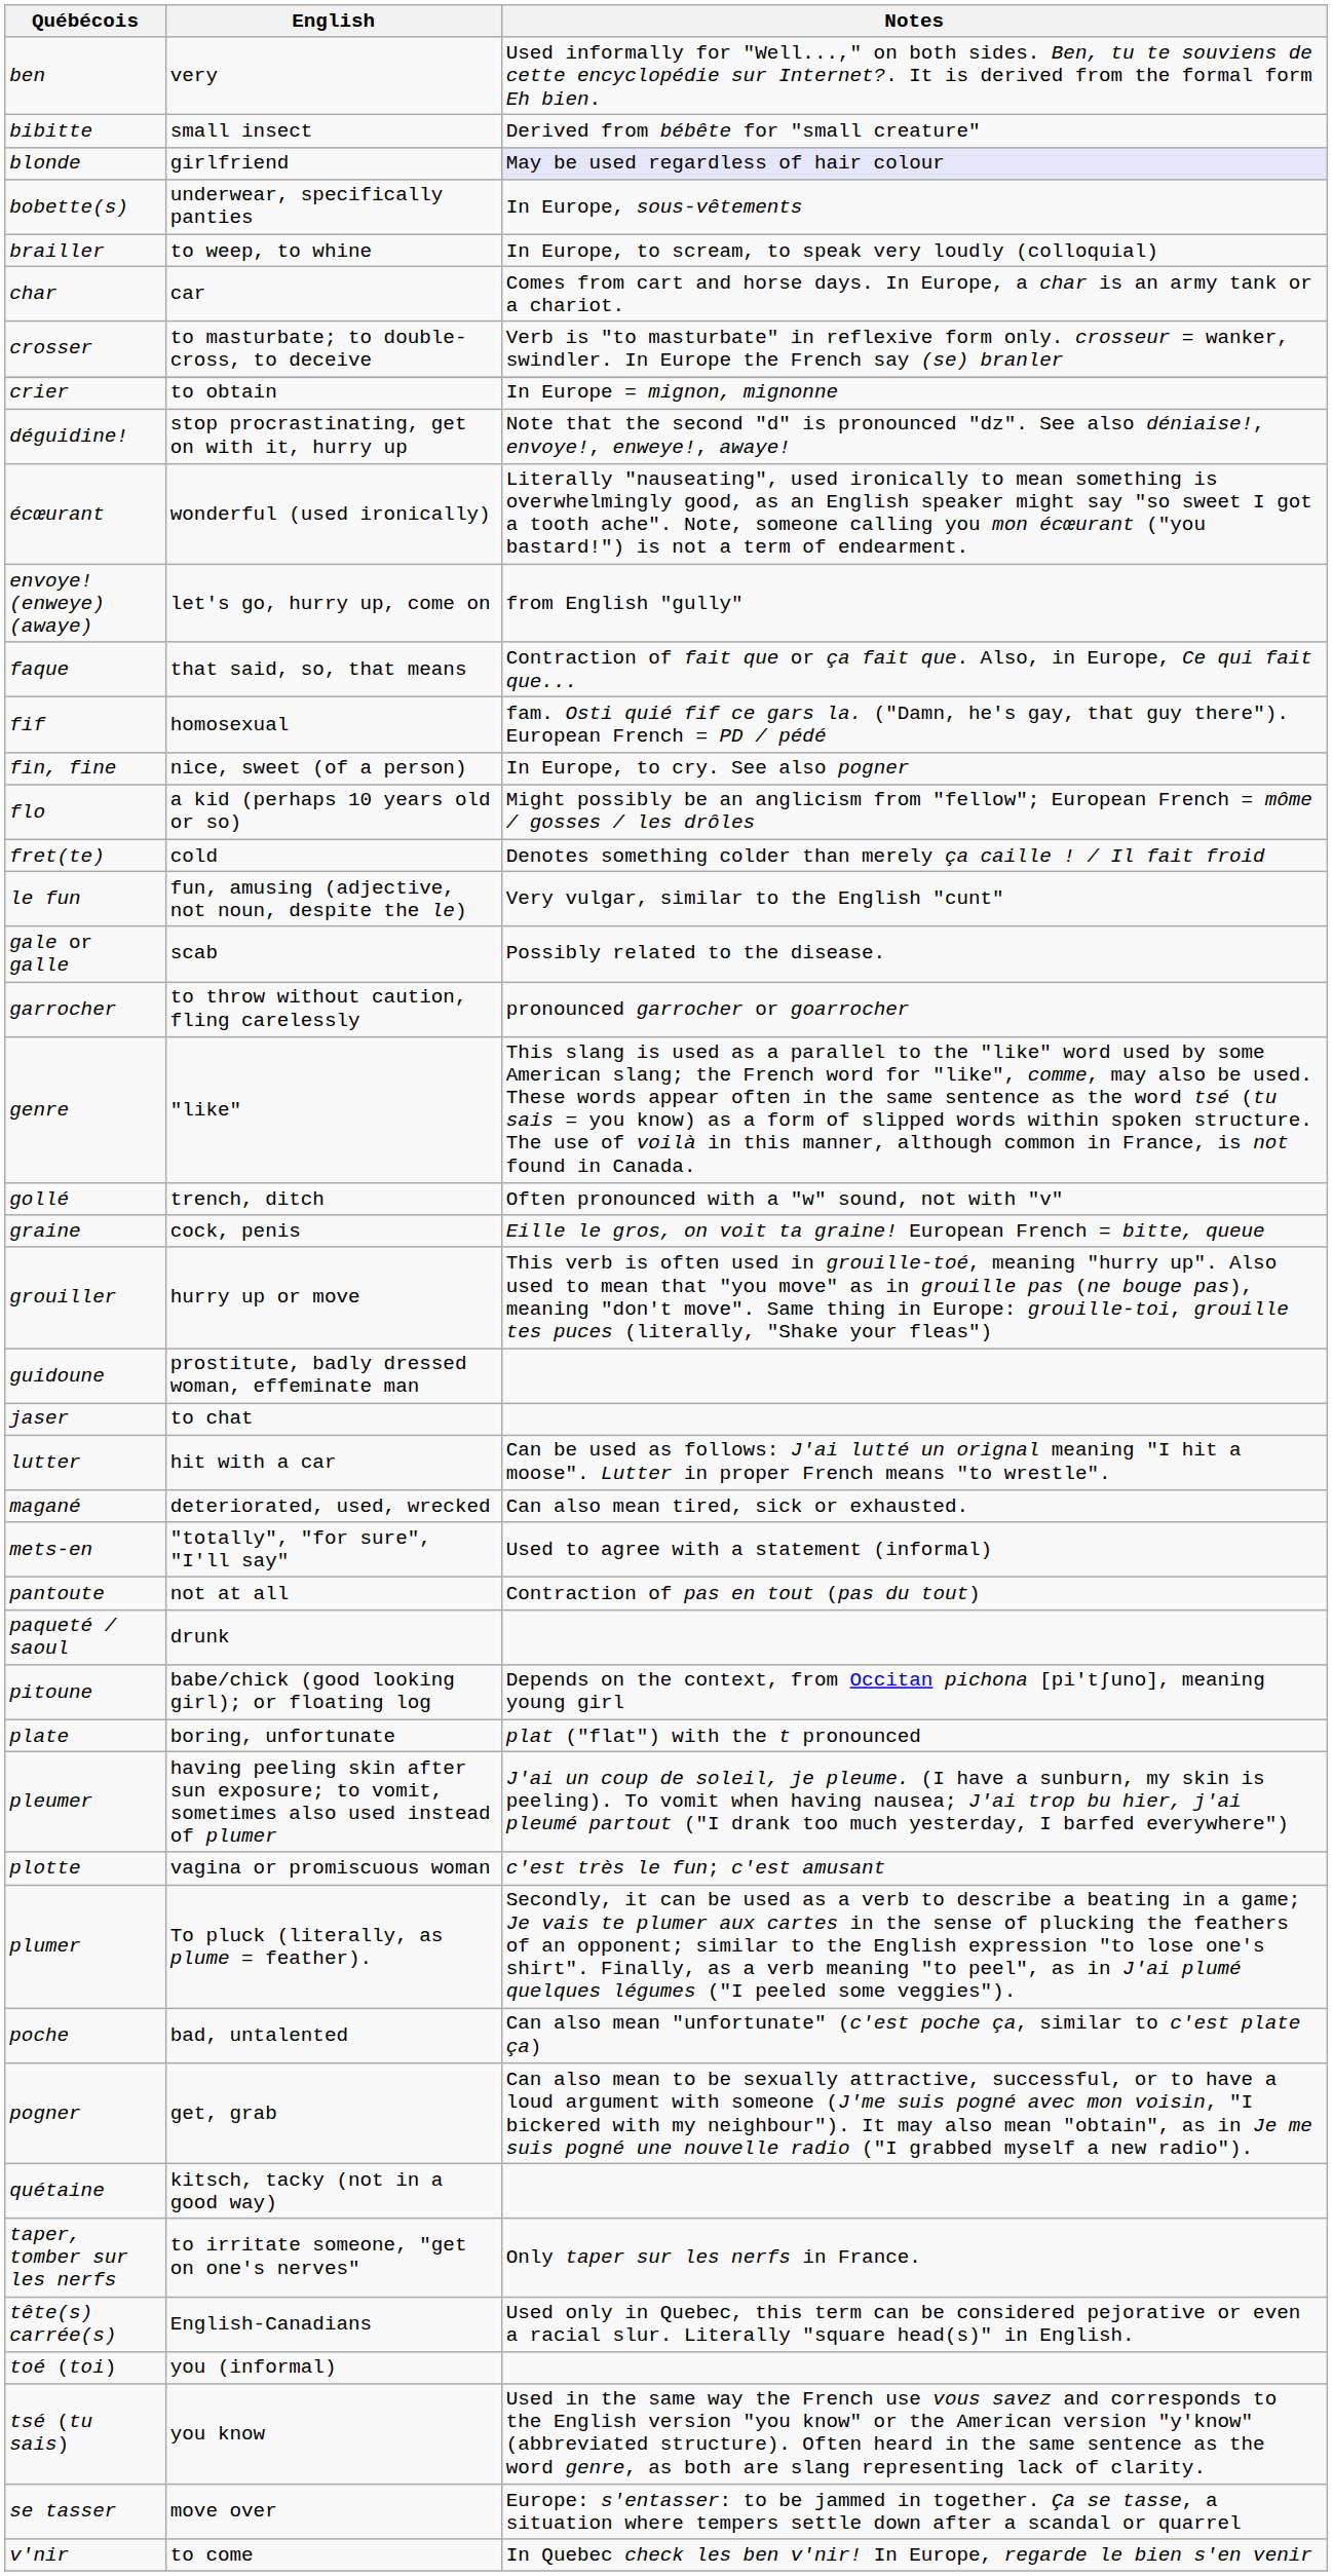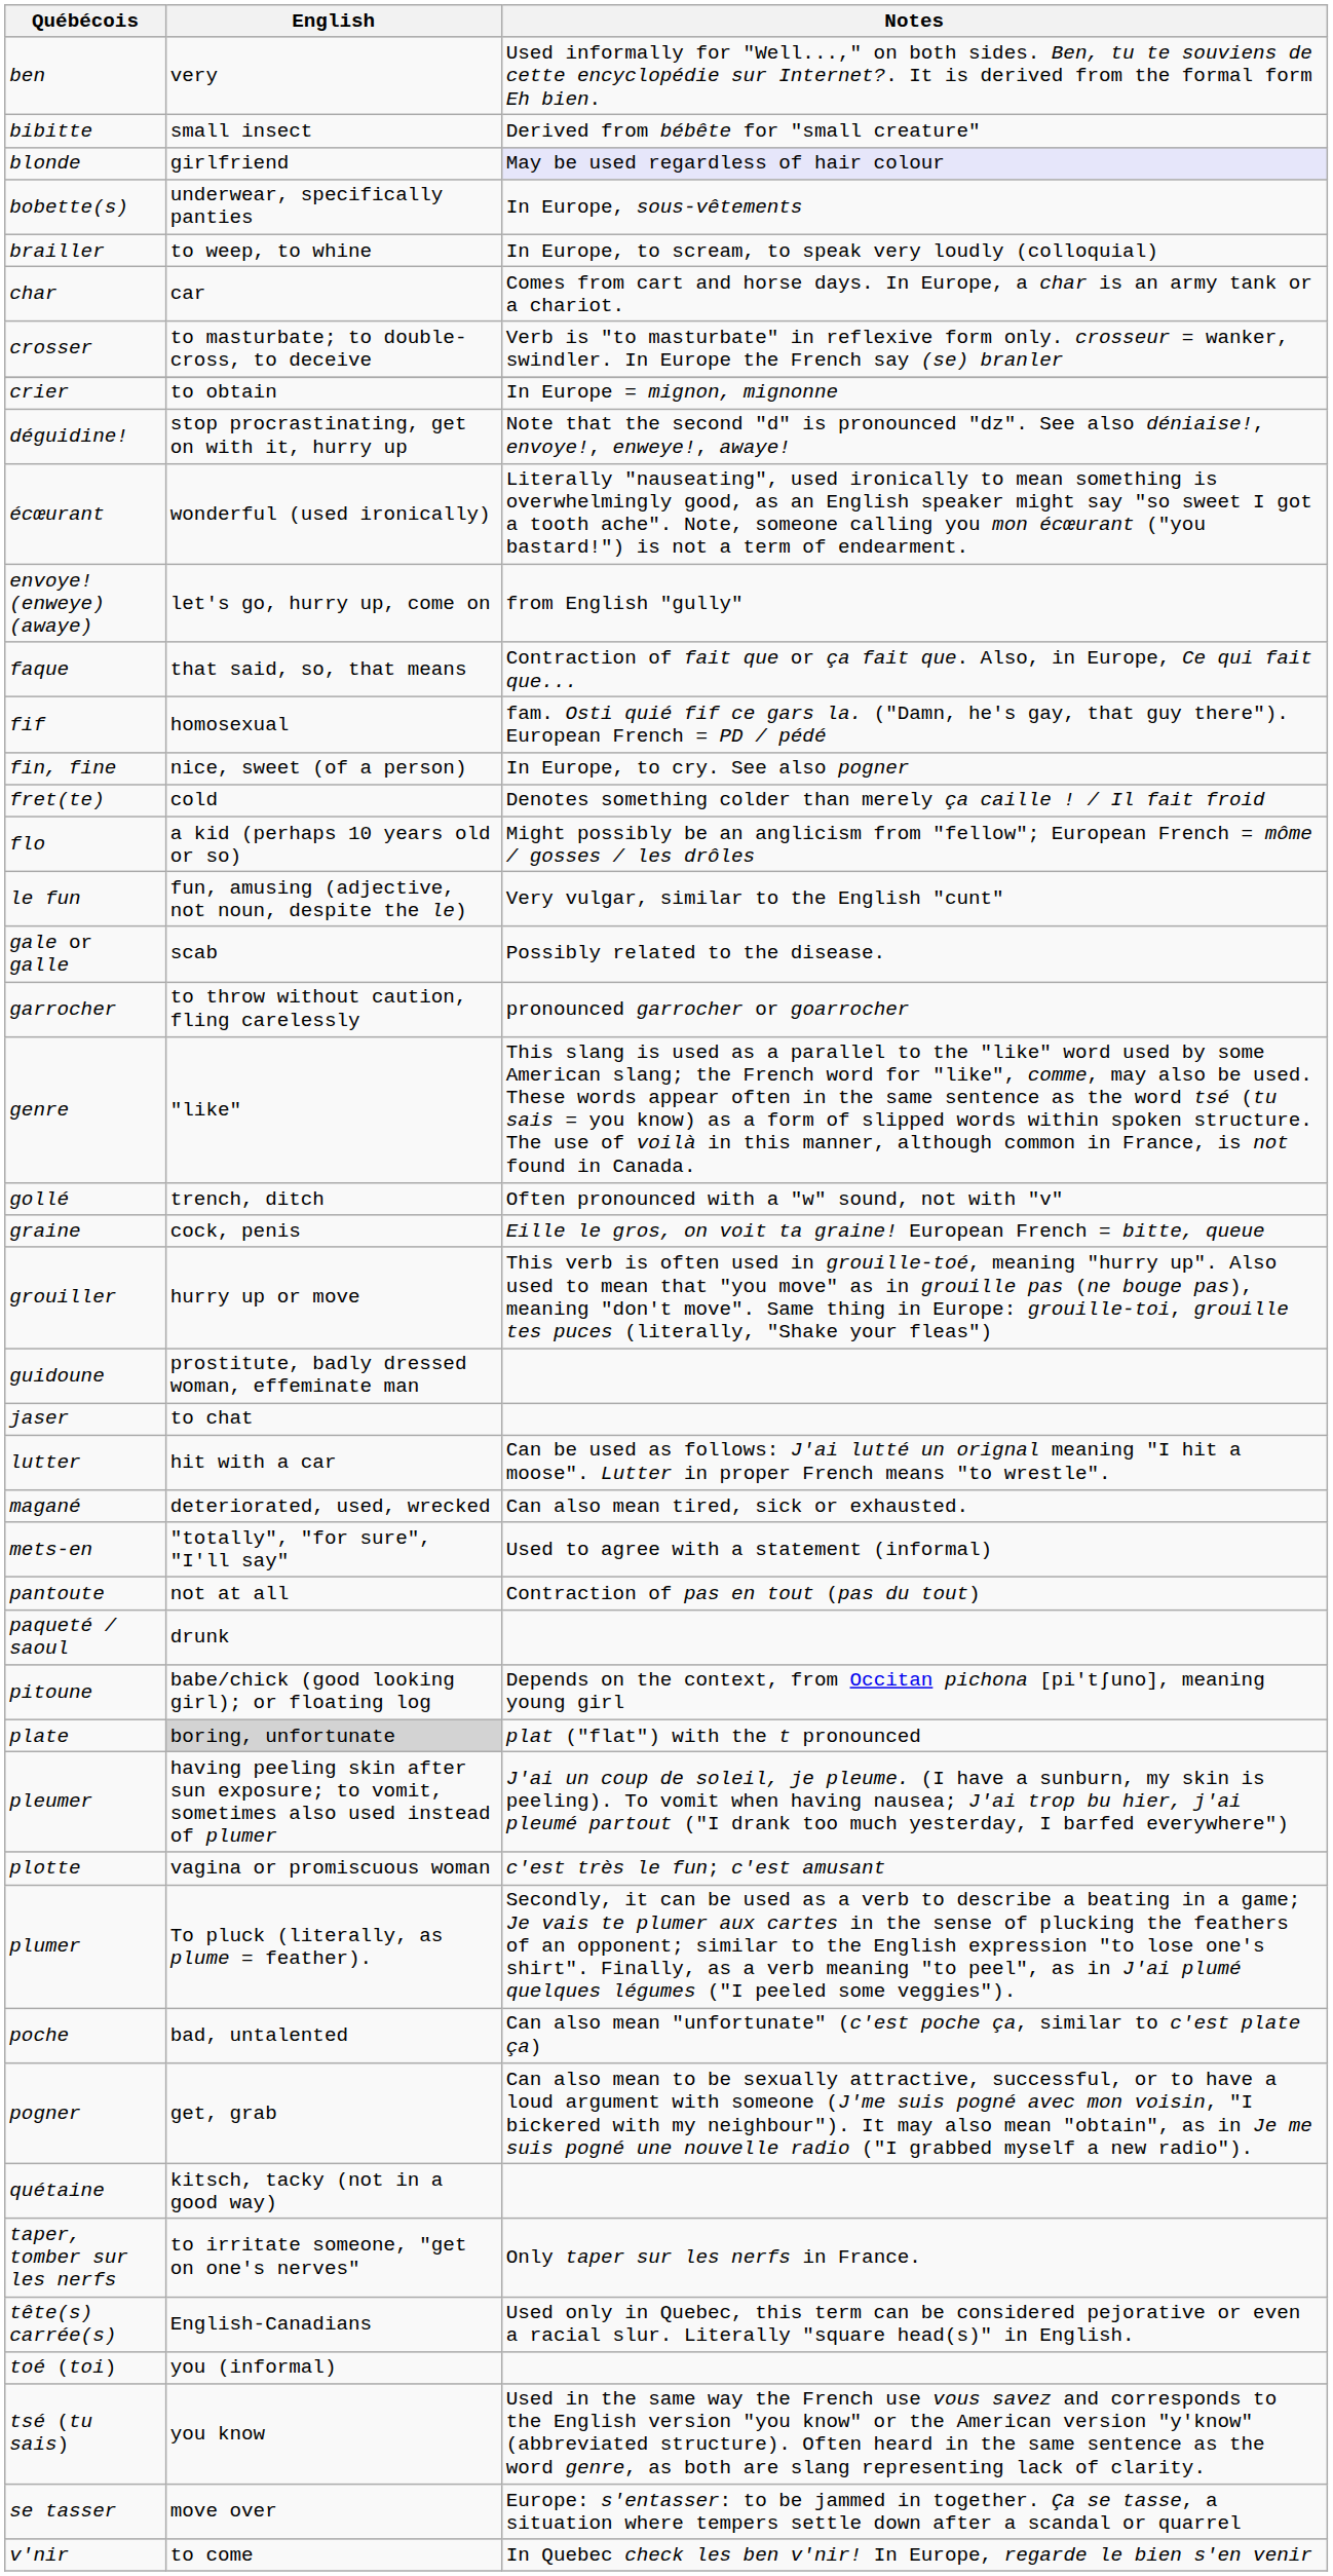 <table class="wikitable">
 <tr>
 <th>Québécois</th>
 <th>English</th>
 <th>Notes</th>
 </tr>
 <tr>
 <td><em>ben</em></td>
 <td>very</td>
 <td>Used informally for "Well...," on both sides. <em>Ben, tu te souviens de cette encyclopédie sur Internet?</em>. It is derived from the formal form <em>Eh bien</em>.</td>
 </tr>
 <tr>
 <td><em>bibitte</em></td>
 <td>small insect</td>
 <td>Derived from <em>bébête</em> for "small creature"</td>
 </tr>
 <tr>
 <td><em>blonde</em></td>
 <td>girlfriend</td>
 <td style="background: lavender;">May be used regardless of hair colour</td>
 </tr>
 <tr>
 <td><em>bobette(s)</em></td>
 <td>underwear, specifically panties</td>
 <td>In Europe, <em>sous-vêtements</em></td>
 </tr>
 <tr>
 <td><em>brailler</em></td>
 <td>to weep, to whine</td>
 <td>In Europe, to scream, to speak very loudly (colloquial)</td>
 </tr>
 <tr>
 <td><em>char</em></td>
 <td>car</td>
 <td>Comes from cart and horse days. In Europe, a <em>char</em> is an army tank or a chariot.</td>
 </tr>
 <tr>
 <td><em>crosser</em></td>
 <td>to masturbate; to double-cross, to deceive</td>
 <td>Verb is "to masturbate" in reflexive form only. <em>crosseur</em> = wanker, swindler. In Europe the French say <em>(se) branler</em></td>
 </tr>
 <tr>
 </tr>
 <tr>
 <td><em>crier</em></td>
 <td>to obtain</td>
 <td>In Europe = <em>mignon, mignonne</em></td>
 </tr>
 <tr>
 <td><em>déguidine!</em></td>
 <td>stop procrastinating, get on with it, hurry up</td>
 <td>Note that the second "d" is pronounced "dz".  See also <em>déniaise!</em>, <em>envoye!</em>, <em>enweye!</em>, <em>awaye!</em></td>
 </tr>
 <tr>
 <td><em>écœurant</em></td>
 <td>wonderful (used ironically)</td>
 <td>Literally "nauseating", used ironically to mean something is overwhelmingly good, as an English speaker might say "so sweet I got a tooth ache". Note, someone calling you <em>mon écœurant</em> ("you bastard!") is not a term of endearment.</td>
 </tr>
 <tr>
 <td><em>envoye! (enweye)(awaye)</em></td>
 <td>let's go, hurry up, come on</td>
 <td>from English "gully"</td>
 </tr>
 <tr>
 <td><em>faque</em></td>
 <td>that said, so, that means</td>
 <td>Contraction of <em>fait que</em> or <em>ça fait que</em>. Also, in Europe, <em>Ce qui fait que...</em></td>
 </tr>
 <tr>
 <td><em>fif</em></td>
 <td>homosexual</td>
 <td>fam. <em>Osti quié fif ce gars la.</em> ("Damn, he's gay, that guy there"). European French = <em>PD / pédé</em></td>
 </tr>
 <tr>
 <td><em>fin, fine</em></td>
 <td>nice, sweet (of a person)</td>
 <td>In Europe, to cry. See also <em>pogner</em></td>
 </tr>
 <tr>
+<td><em>fret(te)</em></td>
+<td>cold</td>
+<td>Denotes something colder than merely <em>ça caille ! / Il fait froid</em></td>
+</tr>
+<tr>
 <td><em>flo</em></td>
 <td>a kid (perhaps 10 years old or so)</td>
 <td>Might possibly be an anglicism from "fellow"; European French = <em>môme / gosses / les drôles</em></td>
-</tr>
-<tr>
-<td><em>fret(te)</em></td>
-<td>cold</td>
-<td>Denotes something colder than merely <em>ça caille ! / Il fait froid</em></td>
 </tr>
 <tr>
 <td><em>le fun</em></td>
 <td>fun, amusing (adjective, not noun, despite the <em>le</em>)</td>
 <td>Very vulgar, similar to the English "cunt"</td>
 </tr>
 <tr>
 <td><em>gale</em> or <em>galle</em></td>
 <td>scab</td>
 <td>Possibly related to the disease.</td>
 </tr>
 <tr>
 <td><em>garrocher</em></td>
 <td>to throw without caution, fling carelessly</td>
 <td>pronounced <em>garrocher</em> or <em>goarrocher</em></td>
 </tr>
 <tr>
 <td><em>genre</em></td>
 <td>"like"</td>
 <td>This slang is used as a parallel to the "like" word used by some American slang; the French word for "like", <em>comme</em>, may also be used. These words appear often in the same sentence as the word <em>tsé</em> (<em>tu sais</em> = you know) as a form of slipped words within spoken structure.  The use of <em>voilà</em> in this manner, although common in France, is <em>not</em> found in Canada.</td>
 </tr>
 <tr>
 <td><em>gollé</em></td>
 <td>trench, ditch</td>
 <td>Often pronounced with a "w" sound, not with "v"</td>
 </tr>
 <tr>
 <td><em>graine</em></td>
 <td>cock, penis</td>
 <td><em>Eille le gros, on voit ta graine!</em> European French = <em>bitte, queue </em></td>
 </tr>
 <tr>
 <td><em>grouiller</em></td>
 <td>hurry up or move</td>
 <td>This verb is often used in <em>grouille-toé</em>, meaning "hurry up". Also used to mean that "you move" as in <em>grouille pas</em> (<em>ne bouge pas</em>), meaning "don't move". Same thing in Europe: <em>grouille-toi</em>, <em>grouille tes puces</em> (literally, "Shake your fleas")</td>
 </tr>
 <tr>
 <td><em>guidoune</em></td>
 <td>prostitute, badly dressed woman, effeminate man</td>
 <td></td>
 </tr>
 <tr>
 <td><em>jaser</em></td>
 <td>to chat</td>
 <td></td>
 </tr>
 <tr>
 <td><em>lutter</em></td>
 <td>hit with a car</td>
 <td>Can be used as follows: <em>J'ai lutté un orignal</em> meaning "I hit a moose". <em>Lutter</em> in proper French means "to wrestle".</td>
 </tr>
 <tr>
 <td><em>magané</em></td>
 <td>deteriorated, used, wrecked</td>
 <td>Can also mean tired, sick or exhausted.</td>
 </tr>
 <tr>
 <td><em>mets-en</em></td>
 <td>"totally", "for sure", "I'll say"</td>
 <td>Used to agree with a statement (informal)</td>
 </tr>
 <tr>
 <td><em>pantoute</em></td>
 <td>not at all</td>
 <td>Contraction of <em>pas en tout</em> (<em>pas du tout</em>)</td>
 </tr>
 <tr>
 <td><em>paqueté / saoul</em></td>
 <td>drunk</td>
 <td></td>
 </tr>
 <tr>
 <td><em>pitoune</em></td>
 <td>babe/chick (good looking girl); or floating log</td>
 <td>Depends on the context, from <a href='#'>Occitan</a> <em>pichona</em> [pi'tʃuno], meaning young girl</td>
 </tr>
 <tr>
 <td><em>plate</em></td>
-<td>boring, unfortunate</td>
+<td style="background: lightgrey;">boring, unfortunate</td>
 <td><em>plat</em> ("flat") with the <em>t</em> pronounced</td>
 </tr>
 <tr>
 <td><em>pleumer</em></td>
 <td>having peeling skin after sun exposure; to vomit, sometimes also used instead of <em>plumer</em></td>
 <td><em>J'ai un coup de soleil, je pleume.</em> (I have a sunburn, my skin is peeling). To vomit when having nausea; <em>J'ai trop bu hier, j'ai pleumé partout</em> ("I drank too much yesterday, I barfed everywhere")</td>
 </tr>
 <tr>
 <td><em>plotte</em></td>
 <td>vagina or promiscuous woman</td>
 <td><em>c'est très le fun</em>; <em>c'est amusant</em></td>
 </tr>
 <tr>
 <td><em>plumer</em></td>
 <td>To pluck (literally, as <em>plume</em> = feather).</td>
 <td>Secondly, it can be used as a verb to describe a beating in a game; <em>Je vais te plumer aux cartes</em> in the sense of plucking the feathers of an opponent; similar to the English expression "to lose one's shirt". Finally, as a verb meaning "to peel", as in <em>J'ai plumé quelques légumes</em> ("I peeled some veggies").</td>
 </tr>
 <tr>
 <td><em>poche</em></td>
 <td>bad, untalented</td>
 <td>Can also mean "unfortunate" (<em>c'est poche ça</em>, similar to <em>c'est plate ça</em>)</td>
 </tr>
 <tr>
 <td><em>pogner</em></td>
 <td>get, grab</td>
 <td>Can also mean to be sexually attractive, successful, or to have a loud argument with someone (<em>J'me suis pogné avec mon voisin</em>, "I bickered with my neighbour"). It may also mean "obtain", as in <em>Je me suis pogné une nouvelle radio</em> ("I grabbed myself a new radio").</td>
 </tr>
 <tr>
 <td><em>quétaine</em></td>
 <td>kitsch, tacky (not in a good way)</td>
 <td></td>
 </tr>
 <tr>
 <td><em>taper, tomber sur les nerfs</em></td>
 <td>to irritate someone, "get on one's nerves"</td>
 <td>Only <em>taper sur les nerfs</em> in France.</td>
 </tr>
 <tr>
 <td><em>tête(s) carrée(s)</em></td>
 <td>English-Canadians</td>
 <td>Used only in Quebec, this term can be considered pejorative or even a racial slur. Literally "square head(s)" in English.</td>
 </tr>
 <tr>
 <td><em>toé</em> (<em>toi</em>)</td>
 <td>you (informal)</td>
 <td></td>
 </tr>
 <tr>
 <td><em>tsé</em> (<em>tu sais</em>)</td>
 <td>you know</td>
 <td>Used in the same way the French use <em>vous savez</em> and corresponds to the English version "you know" or the American version "y'know" (abbreviated structure).  Often heard in the same sentence as the word <em>genre</em>, as both are slang representing lack of clarity.</td>
 </tr>
 <tr>
 <td><em>se tasser</em></td>
 <td>move over</td>
 <td>Europe: <em>s'entasser</em>: to be jammed in together. <em>Ça se tasse</em>, a situation where tempers settle down after a scandal or quarrel</td>
 </tr>
 <tr>
 <td><em>v'nir</em></td>
 <td>to come</td>
 <td>In Quebec <em>check les ben v'nir!</em> In Europe, <em>regarde le bien s'en venir</em></td>
 </tr>
 </table>
